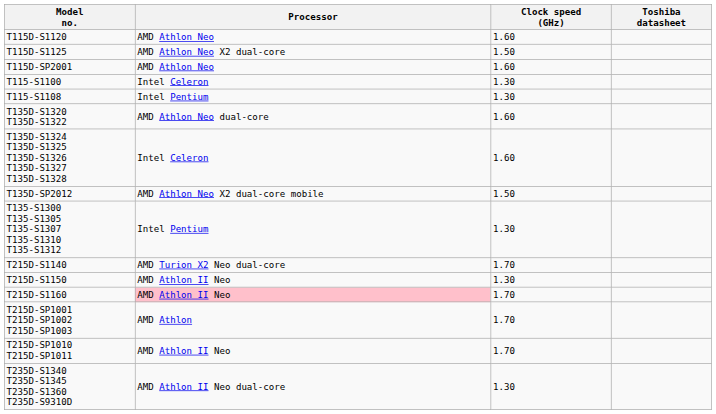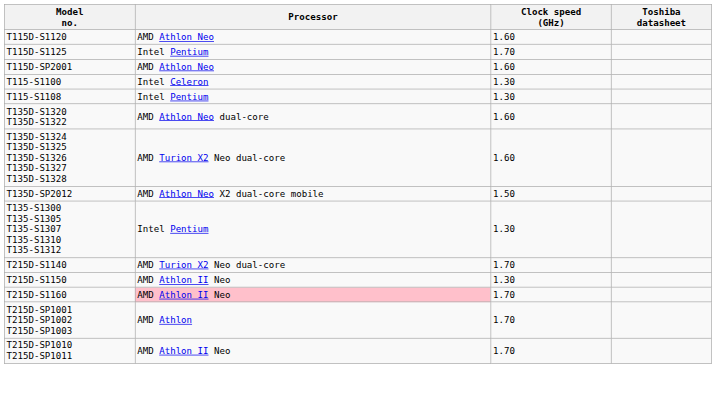 <table class="wikitable sortable collapsible collapsed" style="width:80%;">
 <tr>
 <th>Model<br>no.</th>
 <th>Processor</th>
 <th>Clock speed<br>(GHz)</th>
 <th>Toshiba<br>datasheet</th>
 </tr>
 <tr>
 <td>T115D-S1120</td>
 <td>AMD <a href='#'>Athlon Neo</a></td>
 <td>1.60</td>
 <td></td>
 </tr>
 <tr>
 <td>T115D-S1125</td>
-<td>AMD <a href='#'>Athlon Neo</a> X2 dual-core</td>
-<td>1.50</td>
+<td>Intel <a href='#'>Pentium</a></td>
+<td>1.70</td>
 <td></td>
 </tr>
 <tr>
 <td>T115D-SP2001</td>
 <td>AMD <a href='#'>Athlon Neo</a></td>
 <td>1.60</td>
 <td></td>
 </tr>
 <tr>
 <td>T115-S1100</td>
 <td>Intel <a href='#'>Celeron</a></td>
 <td>1.30</td>
 <td></td>
 </tr>
 <tr>
 <td>T115-S1108</td>
 <td>Intel <a href='#'>Pentium</a></td>
 <td>1.30</td>
 <td></td>
 </tr>
 <tr>
 <td>T135D-S1320<br>T135D-S1322</td>
 <td>AMD <a href='#'>Athlon Neo</a> dual-core</td>
 <td>1.60</td>
 <td><br></td>
 </tr>
 <tr>
 <td>T135D-S1324<br>T135D-S1325<br>T135D-S1326<br>T135D-S1327<br>T135D-S1328</td>
-<td>Intel <a href='#'>Celeron</a></td>
+<td>AMD <a href='#'>Turion X2</a> Neo dual-core</td>
 <td>1.60</td>
 <td><br><br><br><br></td>
 </tr>
 <tr>
 <td>T135D-SP2012</td>
 <td>AMD <a href='#'>Athlon Neo</a> X2 dual-core mobile</td>
 <td>1.50</td>
 <td></td>
 </tr>
 <tr>
 <td>T135-S1300<br>T135-S1305<br>T135-S1307<br>T135-S1310<br>T135-S1312</td>
 <td>Intel <a href='#'>Pentium</a></td>
 <td>1.30</td>
 <td><br><br><br><br></td>
 </tr>
 <tr>
 <td>T215D-S1140</td>
 <td>AMD <a href='#'>Turion X2</a> Neo dual-core</td>
 <td>1.70</td>
 <td></td>
 </tr>
 <tr>
 <td>T215D-S1150</td>
 <td>AMD <a href='#'>Athlon II</a> Neo</td>
 <td>1.30</td>
 <td></td>
 </tr>
 <tr>
 <td>T215D-S1160</td>
 <td style="background: pink;">AMD <a href='#'>Athlon II</a> Neo</td>
 <td>1.70</td>
 <td></td>
 </tr>
 <tr>
 <td>T215D-SP1001<br>T215D-SP1002<br>T215D-SP1003</td>
 <td>AMD <a href='#'>Athlon</a></td>
 <td>1.70</td>
 <td><br><br></td>
 </tr>
 <tr>
 <td>T215D-SP1010<br>T215D-SP1011</td>
 <td>AMD <a href='#'>Athlon II</a> Neo</td>
 <td>1.70</td>
 <td><br></td>
 </tr>
-<tr>
-<td>T235D-S1340<br>T235D-S1345<br>T235D-S1360<br>T235D-S9310D</td>
-<td>AMD <a href='#'>Athlon II</a> Neo dual-core</td>
-<td>1.30</td>
-<td><br><br><br></td>
-</tr>
 </table>
